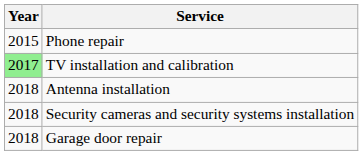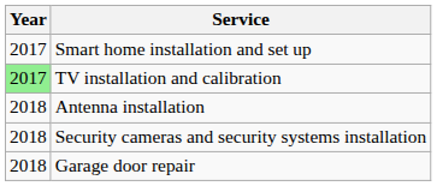 <table class="wikitable">
 <tr>
 <th>Year</th>
 <th>Service</th>
 </tr>
 <tr>
-<td>2015</td>
-<td>Phone repair</td>
+<td>2017</td>
+<td>Smart home installation and set up</td>
 </tr>
 <tr>
 <td style="background: lightgreen;">2017</td>
 <td>TV installation and calibration</td>
 </tr>
 <tr>
 <td>2018</td>
 <td>Antenna installation</td>
 </tr>
 <tr>
 <td>2018</td>
 <td>Security cameras and security systems installation</td>
 </tr>
 <tr>
 <td>2018</td>
 <td>Garage door repair</td>
 </tr>
 </table>
